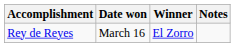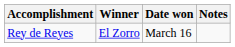 <table class="wikitable">
 <tr>
 <th>Accomplishment</th>
+<th>Winner</th>
 <th>Date won</th>
-<th>Winner</th>
 <th>Notes</th>
 </tr>
 <tr>
 <td><a href='#'>Rey de Reyes</a></td>
+<td><a href='#'>El Zorro</a></td>
 <td>March 16</td>
-<td><a href='#'>El Zorro</a></td>
 <td></td>
 </tr>
 </table>
